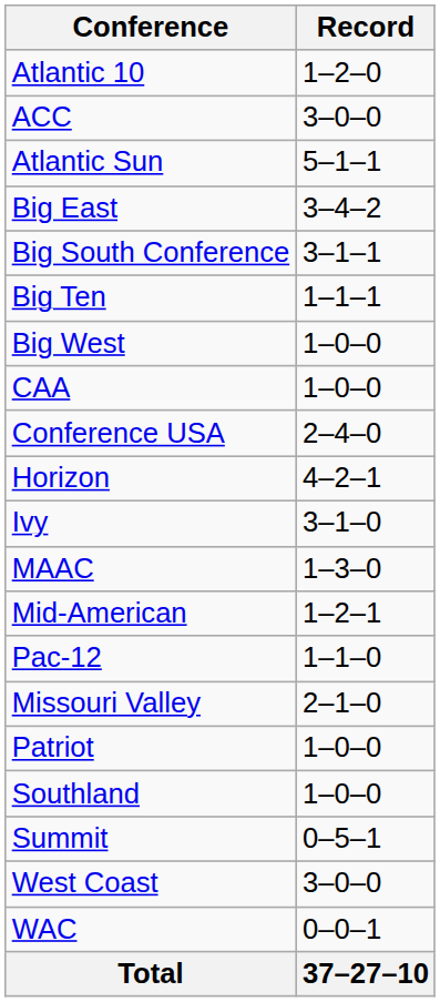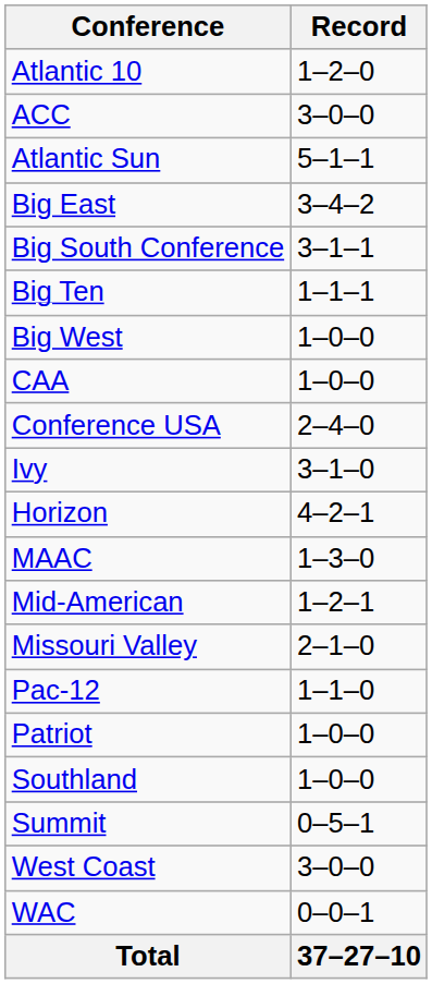 <table class="wikitable">
 <tr>
 <th>Conference</th>
 <th>Record</th>
 </tr>
 <tr>
 <td><a href='#'>Atlantic 10</a></td>
 <td>1–2–0</td>
 </tr>
 <tr>
 <td><a href='#'>ACC</a></td>
 <td>3–0–0</td>
 </tr>
 <tr>
 <td><a href='#'>Atlantic Sun</a></td>
 <td>5–1–1</td>
 </tr>
 <tr>
 <td><a href='#'>Big East</a></td>
 <td>3–4–2</td>
 </tr>
 <tr>
 <td><a href='#'>Big South Conference</a></td>
 <td>3–1–1</td>
 </tr>
 <tr>
 <td><a href='#'>Big Ten</a></td>
 <td>1–1–1</td>
 </tr>
 <tr>
 <td><a href='#'>Big West</a></td>
 <td>1–0–0</td>
 </tr>
 <tr>
 <td><a href='#'>CAA</a></td>
 <td>1–0–0</td>
 </tr>
 <tr>
 <td><a href='#'>Conference USA</a></td>
 <td>2–4–0</td>
 </tr>
 <tr>
+<td><a href='#'>Ivy</a></td>
+<td>3–1–0</td>
+</tr>
+<tr>
 <td><a href='#'>Horizon</a></td>
 <td>4–2–1</td>
-</tr>
-<tr>
-<td><a href='#'>Ivy</a></td>
-<td>3–1–0</td>
 </tr>
 <tr>
 <td><a href='#'>MAAC</a></td>
 <td>1–3–0</td>
 </tr>
 <tr>
 <td><a href='#'>Mid-American</a></td>
 <td>1–2–1</td>
 </tr>
 <tr>
+<td><a href='#'>Missouri Valley</a></td>
+<td>2–1–0</td>
+</tr>
+<tr>
 <td><a href='#'>Pac-12</a></td>
 <td>1–1–0</td>
-</tr>
-<tr>
-<td><a href='#'>Missouri Valley</a></td>
-<td>2–1–0</td>
 </tr>
 <tr>
 <td><a href='#'>Patriot</a></td>
 <td>1–0–0</td>
 </tr>
 <tr>
 <td><a href='#'>Southland</a></td>
 <td>1–0–0</td>
 </tr>
 <tr>
 <td><a href='#'>Summit</a></td>
 <td>0–5–1</td>
 </tr>
 <tr>
 <td><a href='#'>West Coast</a></td>
 <td>3–0–0</td>
 </tr>
 <tr>
 <td><a href='#'>WAC</a></td>
 <td>0–0–1</td>
 </tr>
 <tr>
 <th>Total</th>
 <th>37–27–10</th>
 </tr>
 </table>
